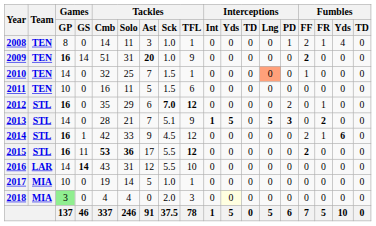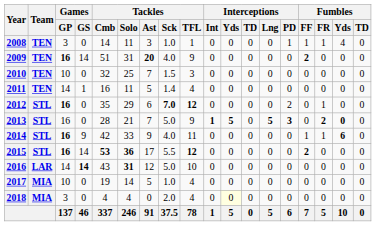 <table class="wikitable" style="text-align:center">
 <tr>
 <th rowspan="2">Year</th>
 <th rowspan="2">Team</th>
 <th colspan="2">Games</th>
 <th colspan="5">Tackles</th>
 <th colspan="5">Interceptions</th>
 <th colspan="4">Fumbles</th>
 </tr>
 <tr>
 <th>GP</th>
 <th>GS</th>
 <th>Cmb</th>
 <th>Solo</th>
 <th>Ast</th>
 <th>Sck</th>
 <th>TFL</th>
 <th>Int</th>
 <th>Yds</th>
 <th>TD</th>
 <th>Lng</th>
 <th>PD</th>
 <th>FF</th>
 <th>FR</th>
 <th>Yds</th>
 <th>TD</th>
 </tr>
 <tr>
 <th><a href='#'>2008</a></th>
 <th><a href='#'>TEN</a></th>
-<td>8</td>
+<td>3</td>
 <td>0</td>
 <td>14</td>
 <td>11</td>
 <td>3</td>
 <td>1.0</td>
 <td>1</td>
 <td>0</td>
 <td>0</td>
 <td>0</td>
 <td>0</td>
 <td>1</td>
-<td>2</td>
+<td>1</td>
 <td>1</td>
 <td>4</td>
 <td>0</td>
 </tr>
 <tr>
 <th><a href='#'>2009</a></th>
 <th><a href='#'>TEN</a></th>
 <td><strong>16</strong></td>
 <td>14</td>
 <td>51</td>
 <td>31</td>
 <td><strong>20</strong></td>
-<td>1.0</td>
+<td>4.0</td>
 <td>9</td>
 <td>0</td>
 <td>0</td>
 <td>0</td>
 <td>0</td>
 <td>0</td>
 <td><strong>2</strong></td>
 <td>0</td>
 <td>0</td>
 <td>0</td>
 </tr>
 <tr>
 <th><a href='#'>2010</a></th>
 <th><a href='#'>TEN</a></th>
-<td>14</td>
+<td>10</td>
 <td>0</td>
 <td>32</td>
 <td>25</td>
 <td>7</td>
 <td>1.5</td>
-<td>1</td>
+<td>3</td>
 <td>0</td>
 <td>0</td>
 <td>0</td>
-<td style="background: lightsalmon;">0</td>
 <td>0</td>
-<td>1</td>
+<td>0</td>
+<td>0</td>
 <td>0</td>
 <td>0</td>
 <td>0</td>
 </tr>
 <tr>
 <th><a href='#'>2011</a></th>
 <th><a href='#'>TEN</a></th>
-<td>10</td>
-<td>0</td>
+<td>14</td>
+<td>1</td>
 <td>16</td>
 <td>11</td>
 <td>5</td>
-<td>1.5</td>
-<td>6</td>
+<td>1.4</td>
+<td>4</td>
 <td>0</td>
 <td>0</td>
 <td>0</td>
 <td>0</td>
 <td>0</td>
 <td>0</td>
 <td>0</td>
 <td>0</td>
 <td>0</td>
 </tr>
 <tr>
 <th><a href='#'>2012</a></th>
 <th><a href='#'>STL</a></th>
 <td><strong>16</strong></td>
 <td>0</td>
 <td>35</td>
 <td>29</td>
 <td>6</td>
 <td><strong>7.0</strong></td>
 <td><strong>12</strong></td>
 <td>0</td>
 <td>0</td>
 <td>0</td>
 <td>0</td>
 <td>2</td>
 <td>0</td>
 <td>1</td>
 <td>0</td>
 <td>0</td>
 </tr>
 <tr>
 <th><a href='#'>2013</a></th>
 <th><a href='#'>STL</a></th>
-<td>14</td>
+<td>16</td>
 <td>0</td>
 <td>28</td>
 <td>21</td>
 <td>7</td>
-<td>5.1</td>
+<td>5.0</td>
 <td>9</td>
 <td><strong>1</strong></td>
 <td><strong>5</strong></td>
 <td>0</td>
 <td><strong>5</strong></td>
 <td><strong>3</strong></td>
 <td>0</td>
 <td><strong>2</strong></td>
-<td>0</td>
+<td><strong>0</strong></td>
 <td>0</td>
 </tr>
 <tr>
 <th><a href='#'>2014</a></th>
 <th><a href='#'>STL</a></th>
 <td><strong>16</strong></td>
-<td>1</td>
+<td>9</td>
 <td>42</td>
 <td>33</td>
 <td>9</td>
-<td>4.5</td>
-<td>12</td>
+<td>4.0</td>
+<td>11</td>
 <td>0</td>
 <td>0</td>
 <td>0</td>
 <td>0</td>
 <td>0</td>
-<td>2</td>
+<td>1</td>
 <td>1</td>
 <td><strong>6</strong></td>
 <td>0</td>
 </tr>
 <tr>
 <th><a href='#'>2015</a></th>
 <th><a href='#'>STL</a></th>
 <td><strong>16</strong></td>
-<td>11</td>
+<td>14</td>
 <td><strong>53</strong></td>
 <td><strong>36</strong></td>
 <td>17</td>
 <td>5.5</td>
 <td><strong>12</strong></td>
 <td>0</td>
 <td>0</td>
 <td>0</td>
 <td>0</td>
 <td>0</td>
 <td><strong>2</strong></td>
 <td>0</td>
 <td>0</td>
 <td>0</td>
 </tr>
 <tr>
 <th><a href='#'>2016</a></th>
 <th><a href='#'>LAR</a></th>
 <td>14</td>
 <td><strong>14</strong></td>
 <td>43</td>
-<td>31</td>
+<td><strong>31</strong></td>
 <td>12</td>
-<td>5.5</td>
+<td>5.0</td>
 <td>10</td>
 <td>0</td>
 <td>0</td>
 <td>0</td>
 <td>0</td>
 <td>0</td>
 <td>0</td>
 <td>0</td>
 <td>0</td>
 <td>0</td>
 </tr>
 <tr>
 <th><a href='#'>2017</a></th>
 <th><a href='#'>MIA</a></th>
 <td>10</td>
 <td>0</td>
 <td>19</td>
 <td>14</td>
 <td>5</td>
 <td>1.0</td>
-<td>1</td>
+<td>4</td>
 <td>0</td>
 <td>0</td>
 <td>0</td>
 <td>0</td>
 <td>0</td>
 <td>0</td>
 <td>0</td>
 <td>0</td>
 <td>0</td>
 </tr>
 <tr>
 <th><a href='#'>2018</a></th>
 <th><a href='#'>MIA</a></th>
-<td style="background: lightgreen;">3</td>
+<td>3</td>
 <td>0</td>
 <td>4</td>
 <td>4</td>
 <td>0</td>
 <td>2.0</td>
-<td>3</td>
+<td>4</td>
 <td>0</td>
 <td style="background: lightyellow;">0</td>
 <td>0</td>
 <td>0</td>
 <td>0</td>
 <td>0</td>
 <td>0</td>
 <td>0</td>
 <td>0</td>
 </tr>
 <tr>
 <th colspan="2"></th>
 <th>137</th>
 <th>46</th>
 <th>337</th>
 <th>246</th>
 <th>91</th>
 <th>37.5</th>
 <th>78</th>
 <th>1</th>
 <th>5</th>
 <th>0</th>
 <th>5</th>
 <th>6</th>
 <th>7</th>
 <th>5</th>
 <th>10</th>
 <th>0</th>
 </tr>
 </table>
